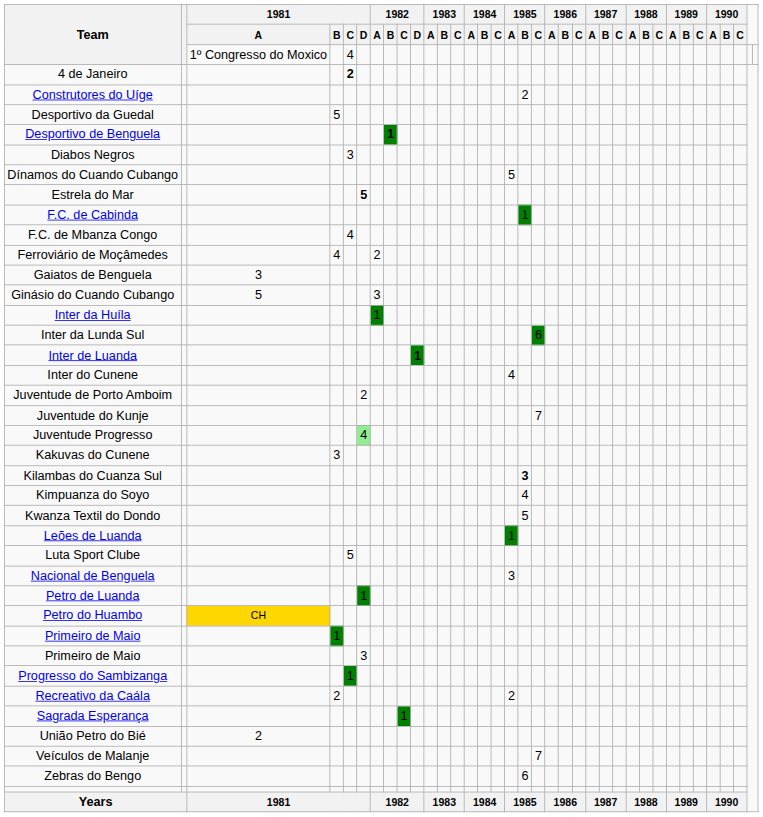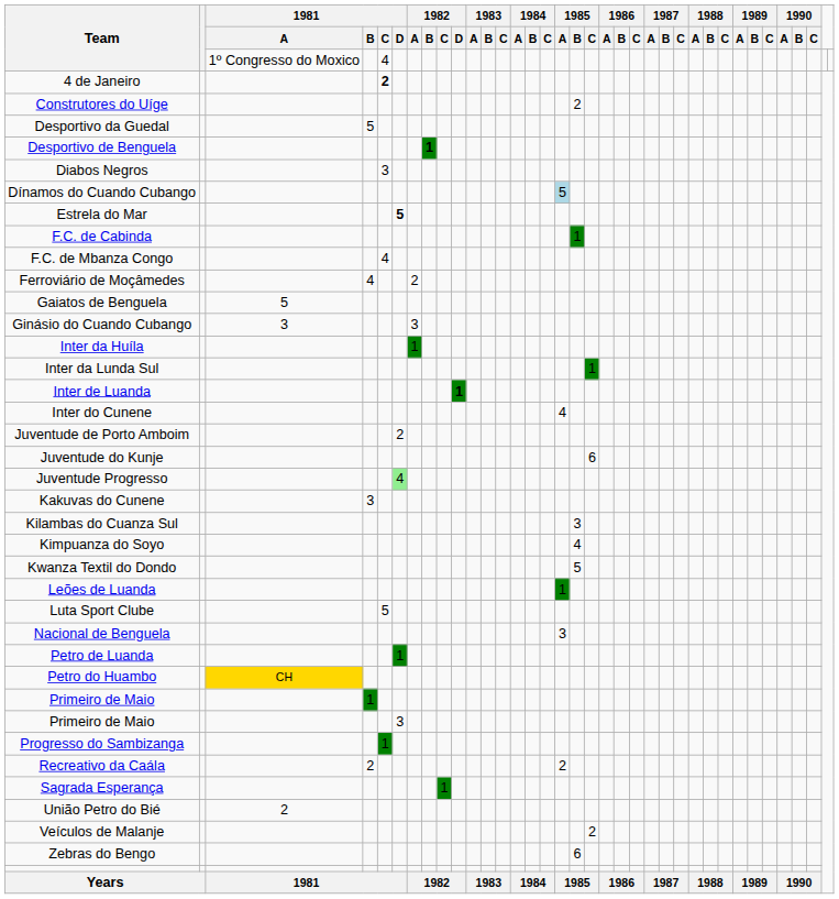 <table class="wikitable plainrowheaders sortable" style="text-align:center">
 <tr>
 <th rowspan="3">Team</th>
 <th rowspan="3"><small></small></th>
 <th scope="col" colspan="4"><small>1981</small></th>
 <th scope="col" colspan="4"><small>1982</small></th>
 <th scope="col" colspan="3"><small>1983</small></th>
 <th scope="col" colspan="3"><small>1984</small></th>
 <th scope="col" colspan="3"><small>1985</small></th>
 <th scope="col" colspan="3"><small>1986</small></th>
 <th scope="col" colspan="3"><small>1987</small></th>
 <th scope="col" colspan="3"><small>1988</small></th>
 <th scope="col" colspan="3"><small>1989</small></th>
 <th scope="col" colspan="3"><small>1990</small></th>
 </tr>
 <tr>
 <th colspan="1"><small>A</small></th>
 <th colspan="1"><small>B</small></th>
 <th colspan="1"><small>C</small></th>
 <th colspan="1"><small>D</small></th>
 <th colspan="1"><small>A</small></th>
 <th colspan="1"><small>B</small></th>
 <th colspan="1"><small>C</small></th>
 <th colspan="1"><small>D</small></th>
 <th colspan="1"><small>A</small></th>
 <th colspan="1"><small>B</small></th>
 <th colspan="1"><small>C</small></th>
 <th colspan="1"><small>A</small></th>
 <th colspan="1"><small>B</small></th>
 <th colspan="1"><small>C</small></th>
 <th colspan="1"><small>A</small></th>
 <th colspan="1"><small>B</small></th>
 <th colspan="1"><small>C</small></th>
 <th colspan="1"><small>A</small></th>
 <th colspan="1"><small>B</small></th>
 <th colspan="1"><small>C</small></th>
 <th colspan="1"><small>A</small></th>
 <th colspan="1"><small>B</small></th>
 <th colspan="1"><small>C</small></th>
 <th colspan="1"><small>A</small></th>
 <th colspan="1"><small>B</small></th>
 <th colspan="1"><small>C</small></th>
 <th colspan="1"><small>A</small></th>
 <th colspan="1"><small>B</small></th>
 <th colspan="1"><small>C</small></th>
 <th colspan="1"><small>A</small></th>
 <th colspan="1"><small>B</small></th>
 <th colspan="1"><small>C</small></th>
 </tr>
 <tr>
 <td>1º Congresso do Moxico</td>
 <td><small></small></td>
 <td>4</td>
 <td></td>
 <td></td>
 <td></td>
 <td></td>
 <td></td>
 <td></td>
 <td></td>
 <td></td>
 <td></td>
 <td></td>
 <td></td>
 <td></td>
 <td></td>
 <td></td>
 <td></td>
 <td></td>
 <td></td>
 <td></td>
 <td></td>
 <td></td>
 <td></td>
 <td></td>
 <td></td>
 <td></td>
 <td></td>
 <td></td>
 <td></td>
 <td></td>
 <td></td>
 <td></td>
 <td></td>
 </tr>
 <tr>
 <td>4 de Janeiro</td>
 <td><small></small></td>
 <td></td>
 <td></td>
 <td><strong>2</strong></td>
 <td></td>
 <td></td>
 <td></td>
 <td></td>
 <td></td>
 <td></td>
 <td></td>
 <td></td>
 <td></td>
 <td></td>
 <td></td>
 <td></td>
 <td></td>
 <td></td>
 <td></td>
 <td></td>
 <td></td>
 <td></td>
 <td></td>
 <td></td>
 <td></td>
 <td></td>
 <td></td>
 <td></td>
 <td></td>
 <td></td>
 <td></td>
 <td></td>
 <td></td>
 </tr>
 <tr>
 <td><a href='#'>Construtores do Uíge</a></td>
 <td><small></small></td>
 <td></td>
 <td></td>
 <td></td>
 <td></td>
 <td></td>
 <td></td>
 <td></td>
 <td></td>
 <td></td>
 <td></td>
 <td></td>
 <td></td>
 <td></td>
 <td></td>
 <td></td>
 <td>2</td>
 <td></td>
 <td></td>
 <td></td>
 <td></td>
 <td></td>
 <td></td>
 <td></td>
 <td></td>
 <td></td>
 <td></td>
 <td></td>
 <td></td>
 <td></td>
 <td></td>
 <td></td>
 <td></td>
 </tr>
 <tr>
 <td>Desportivo da Guedal</td>
 <td><small></small></td>
 <td></td>
 <td>5</td>
 <td></td>
 <td></td>
 <td></td>
 <td></td>
 <td></td>
 <td></td>
 <td></td>
 <td></td>
 <td></td>
 <td></td>
 <td></td>
 <td></td>
 <td></td>
 <td></td>
 <td></td>
 <td></td>
 <td></td>
 <td></td>
 <td></td>
 <td></td>
 <td></td>
 <td></td>
 <td></td>
 <td></td>
 <td></td>
 <td></td>
 <td></td>
 <td></td>
 <td></td>
 <td></td>
 </tr>
 <tr>
 <td><a href='#'>Desportivo de Benguela</a></td>
 <td><small></small></td>
 <td></td>
 <td></td>
 <td></td>
 <td></td>
 <td></td>
 <td style="background:#008000;"><strong>1</strong></td>
 <td></td>
 <td></td>
 <td></td>
 <td></td>
 <td></td>
 <td></td>
 <td></td>
 <td></td>
 <td></td>
 <td></td>
 <td></td>
 <td></td>
 <td></td>
 <td></td>
 <td></td>
 <td></td>
 <td></td>
 <td></td>
 <td></td>
 <td></td>
 <td></td>
 <td></td>
 <td></td>
 <td></td>
 <td></td>
 <td></td>
 </tr>
 <tr>
 <td>Diabos Negros</td>
 <td><small></small></td>
 <td></td>
 <td></td>
 <td>3</td>
 <td></td>
 <td></td>
 <td></td>
 <td></td>
 <td></td>
 <td></td>
 <td></td>
 <td></td>
 <td></td>
 <td></td>
 <td></td>
 <td></td>
 <td></td>
 <td></td>
 <td></td>
 <td></td>
 <td></td>
 <td></td>
 <td></td>
 <td></td>
 <td></td>
 <td></td>
 <td></td>
 <td></td>
 <td></td>
 <td></td>
 <td></td>
 <td></td>
 <td></td>
 </tr>
 <tr>
 <td>Dínamos do Cuando Cubango</td>
 <td><small></small></td>
 <td></td>
 <td></td>
 <td></td>
 <td></td>
 <td></td>
 <td></td>
 <td></td>
 <td></td>
 <td></td>
 <td></td>
 <td></td>
 <td></td>
 <td></td>
 <td></td>
-<td>5</td>
+<td style="background: lightblue;">5</td>
 <td></td>
 <td></td>
 <td></td>
 <td></td>
 <td></td>
 <td></td>
 <td></td>
 <td></td>
 <td></td>
 <td></td>
 <td></td>
 <td></td>
 <td></td>
 <td></td>
 <td></td>
 <td></td>
 <td></td>
 </tr>
 <tr>
 <td>Estrela do Mar</td>
 <td><small></small></td>
 <td></td>
 <td></td>
 <td></td>
 <td><strong>5</strong></td>
 <td></td>
 <td></td>
 <td></td>
 <td></td>
 <td></td>
 <td></td>
 <td></td>
 <td></td>
 <td></td>
 <td></td>
 <td></td>
 <td></td>
 <td></td>
 <td></td>
 <td></td>
 <td></td>
 <td></td>
 <td></td>
 <td></td>
 <td></td>
 <td></td>
 <td></td>
 <td></td>
 <td></td>
 <td></td>
 <td></td>
 <td></td>
 <td></td>
 </tr>
 <tr>
 <td><a href='#'>F.C. de Cabinda</a></td>
 <td><small></small></td>
 <td></td>
 <td></td>
 <td></td>
 <td></td>
 <td></td>
 <td></td>
 <td></td>
 <td></td>
 <td></td>
 <td></td>
 <td></td>
 <td></td>
 <td></td>
 <td></td>
 <td></td>
 <td style="background:#008000;">1</td>
 <td></td>
 <td></td>
 <td></td>
 <td></td>
 <td></td>
 <td></td>
 <td></td>
 <td></td>
 <td></td>
 <td></td>
 <td></td>
 <td></td>
 <td></td>
 <td></td>
 <td></td>
 <td></td>
 </tr>
 <tr>
 <td>F.C. de Mbanza Congo</td>
 <td><small></small></td>
 <td></td>
 <td></td>
 <td>4</td>
 <td></td>
 <td></td>
 <td></td>
 <td></td>
 <td></td>
 <td></td>
 <td></td>
 <td></td>
 <td></td>
 <td></td>
 <td></td>
 <td></td>
 <td></td>
 <td></td>
 <td></td>
 <td></td>
 <td></td>
 <td></td>
 <td></td>
 <td></td>
 <td></td>
 <td></td>
 <td></td>
 <td></td>
 <td></td>
 <td></td>
 <td></td>
 <td></td>
 <td></td>
 </tr>
 <tr>
 <td>Ferroviário de Moçâmedes</td>
 <td><small></small></td>
 <td></td>
 <td>4</td>
 <td></td>
 <td></td>
 <td>2</td>
 <td></td>
 <td></td>
 <td></td>
 <td></td>
 <td></td>
 <td></td>
 <td></td>
 <td></td>
 <td></td>
 <td></td>
 <td></td>
 <td></td>
 <td></td>
 <td></td>
 <td></td>
 <td></td>
 <td></td>
 <td></td>
 <td></td>
 <td></td>
 <td></td>
 <td></td>
 <td></td>
 <td></td>
 <td></td>
 <td></td>
 <td></td>
 </tr>
 <tr>
 <td>Gaiatos de Benguela</td>
 <td><small></small></td>
-<td>3</td>
+<td>5</td>
 <td></td>
 <td></td>
 <td></td>
 <td></td>
 <td></td>
 <td></td>
 <td></td>
 <td></td>
 <td></td>
 <td></td>
 <td></td>
 <td></td>
 <td></td>
 <td></td>
 <td></td>
 <td></td>
 <td></td>
 <td></td>
 <td></td>
 <td></td>
 <td></td>
 <td></td>
 <td></td>
 <td></td>
 <td></td>
 <td></td>
 <td></td>
 <td></td>
 <td></td>
 <td></td>
 <td></td>
 </tr>
 <tr>
 <td>Ginásio do Cuando Cubango</td>
 <td><small></small></td>
-<td>5</td>
+<td>3</td>
 <td></td>
 <td></td>
 <td></td>
 <td>3</td>
 <td></td>
 <td></td>
 <td></td>
 <td></td>
 <td></td>
 <td></td>
 <td></td>
 <td></td>
 <td></td>
 <td></td>
 <td></td>
 <td></td>
 <td></td>
 <td></td>
 <td></td>
 <td></td>
 <td></td>
 <td></td>
 <td></td>
 <td></td>
 <td></td>
 <td></td>
 <td></td>
 <td></td>
 <td></td>
 <td></td>
 <td></td>
 </tr>
 <tr>
 <td><a href='#'>Inter da Huíla</a></td>
 <td><small></small></td>
 <td></td>
 <td></td>
 <td></td>
 <td></td>
 <td style="background:#008000;">1</td>
 <td></td>
 <td></td>
 <td></td>
 <td></td>
 <td></td>
 <td></td>
 <td></td>
 <td></td>
 <td></td>
 <td></td>
 <td></td>
 <td></td>
 <td></td>
 <td></td>
 <td></td>
 <td></td>
 <td></td>
 <td></td>
 <td></td>
 <td></td>
 <td></td>
 <td></td>
 <td></td>
 <td></td>
 <td></td>
 <td></td>
 <td></td>
 </tr>
 <tr>
 <td>Inter da Lunda Sul</td>
 <td><small></small></td>
 <td></td>
 <td></td>
 <td></td>
 <td></td>
 <td></td>
 <td></td>
 <td></td>
 <td></td>
 <td></td>
 <td></td>
 <td></td>
 <td></td>
 <td></td>
 <td></td>
 <td></td>
 <td></td>
-<td style="background:#008000;">6</td>
+<td style="background:#008000;">1</td>
 <td></td>
 <td></td>
 <td></td>
 <td></td>
 <td></td>
 <td></td>
 <td></td>
 <td></td>
 <td></td>
 <td></td>
 <td></td>
 <td></td>
 <td></td>
 <td></td>
 <td></td>
 </tr>
 <tr>
 <td><a href='#'>Inter de Luanda</a></td>
 <td><small></small></td>
 <td></td>
 <td></td>
 <td></td>
 <td></td>
 <td></td>
 <td></td>
 <td></td>
 <td style="background:#008000;"><strong>1</strong></td>
 <td></td>
 <td></td>
 <td></td>
 <td></td>
 <td></td>
 <td></td>
 <td></td>
 <td></td>
 <td></td>
 <td></td>
 <td></td>
 <td></td>
 <td></td>
 <td></td>
 <td></td>
 <td></td>
 <td></td>
 <td></td>
 <td></td>
 <td></td>
 <td></td>
 <td></td>
 <td></td>
 <td></td>
 </tr>
 <tr>
 <td>Inter do Cunene</td>
 <td><small></small></td>
 <td></td>
 <td></td>
 <td></td>
 <td></td>
 <td></td>
 <td></td>
 <td></td>
 <td></td>
 <td></td>
 <td></td>
 <td></td>
 <td></td>
 <td></td>
 <td></td>
 <td>4</td>
 <td></td>
 <td></td>
 <td></td>
 <td></td>
 <td></td>
 <td></td>
 <td></td>
 <td></td>
 <td></td>
 <td></td>
 <td></td>
 <td></td>
 <td></td>
 <td></td>
 <td></td>
 <td></td>
 <td></td>
 </tr>
 <tr>
 <td>Juventude de Porto Amboim</td>
 <td><small></small></td>
 <td></td>
 <td></td>
 <td></td>
 <td>2</td>
 <td></td>
 <td></td>
 <td></td>
 <td></td>
 <td></td>
 <td></td>
 <td></td>
 <td></td>
 <td></td>
 <td></td>
 <td></td>
 <td></td>
 <td></td>
 <td></td>
 <td></td>
 <td></td>
 <td></td>
 <td></td>
 <td></td>
 <td></td>
 <td></td>
 <td></td>
 <td></td>
 <td></td>
 <td></td>
 <td></td>
 <td></td>
 <td></td>
 </tr>
 <tr>
 <td>Juventude do Kunje</td>
 <td><small></small></td>
 <td></td>
 <td></td>
 <td></td>
 <td></td>
 <td></td>
 <td></td>
 <td></td>
 <td></td>
 <td></td>
 <td></td>
 <td></td>
 <td></td>
 <td></td>
 <td></td>
 <td></td>
 <td></td>
-<td>7</td>
+<td>6</td>
 <td></td>
 <td></td>
 <td></td>
 <td></td>
 <td></td>
 <td></td>
 <td></td>
 <td></td>
 <td></td>
 <td></td>
 <td></td>
 <td></td>
 <td></td>
 <td></td>
 <td></td>
 </tr>
 <tr>
 <td>Juventude Progresso</td>
 <td><small></small></td>
 <td></td>
 <td></td>
 <td></td>
 <td style="background: lightgreen;">4</td>
 <td></td>
 <td></td>
 <td></td>
 <td></td>
 <td></td>
 <td></td>
 <td></td>
 <td></td>
 <td></td>
 <td></td>
 <td></td>
 <td></td>
 <td></td>
 <td></td>
 <td></td>
 <td></td>
 <td></td>
 <td></td>
 <td></td>
 <td></td>
 <td></td>
 <td></td>
 <td></td>
 <td></td>
 <td></td>
 <td></td>
 <td></td>
 <td></td>
 </tr>
 <tr>
 <td>Kakuvas do Cunene</td>
 <td><small></small></td>
 <td></td>
 <td>3</td>
 <td></td>
 <td></td>
 <td></td>
 <td></td>
 <td></td>
 <td></td>
 <td></td>
 <td></td>
 <td></td>
 <td></td>
 <td></td>
 <td></td>
 <td></td>
 <td></td>
 <td></td>
 <td></td>
 <td></td>
 <td></td>
 <td></td>
 <td></td>
 <td></td>
 <td></td>
 <td></td>
 <td></td>
 <td></td>
 <td></td>
 <td></td>
 <td></td>
 <td></td>
 <td></td>
 </tr>
 <tr>
 <td>Kilambas do Cuanza Sul</td>
 <td><small></small></td>
 <td></td>
 <td></td>
 <td></td>
 <td></td>
 <td></td>
 <td></td>
 <td></td>
 <td></td>
 <td></td>
 <td></td>
 <td></td>
 <td></td>
 <td></td>
 <td></td>
 <td></td>
-<td><strong>3</strong></td>
+<td>3</td>
 <td></td>
 <td></td>
 <td></td>
 <td></td>
 <td></td>
 <td></td>
 <td></td>
 <td></td>
 <td></td>
 <td></td>
 <td></td>
 <td></td>
 <td></td>
 <td></td>
 <td></td>
 <td></td>
 </tr>
 <tr>
 <td>Kimpuanza do Soyo</td>
 <td><small></small></td>
 <td></td>
 <td></td>
 <td></td>
 <td></td>
 <td></td>
 <td></td>
 <td></td>
 <td></td>
 <td></td>
 <td></td>
 <td></td>
 <td></td>
 <td></td>
 <td></td>
 <td></td>
 <td>4</td>
 <td></td>
 <td></td>
 <td></td>
 <td></td>
 <td></td>
 <td></td>
 <td></td>
 <td></td>
 <td></td>
 <td></td>
 <td></td>
 <td></td>
 <td></td>
 <td></td>
 <td></td>
 <td></td>
 </tr>
 <tr>
 <td>Kwanza Textil do Dondo</td>
 <td><small></small></td>
 <td></td>
 <td></td>
 <td></td>
 <td></td>
 <td></td>
 <td></td>
 <td></td>
 <td></td>
 <td></td>
 <td></td>
 <td></td>
 <td></td>
 <td></td>
 <td></td>
 <td></td>
 <td>5</td>
 <td></td>
 <td></td>
 <td></td>
 <td></td>
 <td></td>
 <td></td>
 <td></td>
 <td></td>
 <td></td>
 <td></td>
 <td></td>
 <td></td>
 <td></td>
 <td></td>
 <td></td>
 <td></td>
 </tr>
 <tr>
 <td><a href='#'>Leões de Luanda</a></td>
 <td><small></small></td>
 <td></td>
 <td></td>
 <td></td>
 <td></td>
 <td></td>
 <td></td>
 <td></td>
 <td></td>
 <td></td>
 <td></td>
 <td></td>
 <td></td>
 <td></td>
 <td></td>
 <td style="background:#008000;">1</td>
 <td></td>
 <td></td>
 <td></td>
 <td></td>
 <td></td>
 <td></td>
 <td></td>
 <td></td>
 <td></td>
 <td></td>
 <td></td>
 <td></td>
 <td></td>
 <td></td>
 <td></td>
 <td></td>
 <td></td>
 </tr>
 <tr>
 <td>Luta Sport Clube</td>
 <td><small></small></td>
 <td></td>
 <td></td>
 <td>5</td>
 <td></td>
 <td></td>
 <td></td>
 <td></td>
 <td></td>
 <td></td>
 <td></td>
 <td></td>
 <td></td>
 <td></td>
 <td></td>
 <td></td>
 <td></td>
 <td></td>
 <td></td>
 <td></td>
 <td></td>
 <td></td>
 <td></td>
 <td></td>
 <td></td>
 <td></td>
 <td></td>
 <td></td>
 <td></td>
 <td></td>
 <td></td>
 <td></td>
 <td></td>
 </tr>
 <tr>
 <td><a href='#'>Nacional de Benguela</a></td>
 <td><small></small></td>
 <td></td>
 <td></td>
 <td></td>
 <td></td>
 <td></td>
 <td></td>
 <td></td>
 <td></td>
 <td></td>
 <td></td>
 <td></td>
 <td></td>
 <td></td>
 <td></td>
 <td>3</td>
 <td></td>
 <td></td>
 <td></td>
 <td></td>
 <td></td>
 <td></td>
 <td></td>
 <td></td>
 <td></td>
 <td></td>
 <td></td>
 <td></td>
 <td></td>
 <td></td>
 <td></td>
 <td></td>
 <td></td>
 </tr>
 <tr>
 <td><a href='#'>Petro de Luanda</a></td>
 <td><small></small></td>
 <td></td>
 <td></td>
 <td></td>
 <td style="background:#008000;">1</td>
 <td></td>
 <td></td>
 <td></td>
 <td></td>
 <td></td>
 <td></td>
 <td></td>
 <td></td>
 <td></td>
 <td></td>
 <td></td>
 <td></td>
 <td></td>
 <td></td>
 <td></td>
 <td></td>
 <td></td>
 <td></td>
 <td></td>
 <td></td>
 <td></td>
 <td></td>
 <td></td>
 <td></td>
 <td></td>
 <td></td>
 <td></td>
 <td></td>
 </tr>
 <tr>
 <td><a href='#'>Petro do Huambo</a></td>
 <td><small></small></td>
 <td style="background:gold;" data-sort-value="1"><small>CH</small></td>
 <td></td>
 <td></td>
 <td></td>
 <td></td>
 <td></td>
 <td></td>
 <td></td>
 <td></td>
 <td></td>
 <td></td>
 <td></td>
 <td></td>
 <td></td>
 <td></td>
 <td></td>
 <td></td>
 <td></td>
 <td></td>
 <td></td>
 <td></td>
 <td></td>
 <td></td>
 <td></td>
 <td></td>
 <td></td>
 <td></td>
 <td></td>
 <td></td>
 <td></td>
 <td></td>
 <td></td>
 </tr>
 <tr>
 <td><a href='#'>Primeiro de Maio</a></td>
 <td><small></small></td>
 <td></td>
 <td style="background:#008000;">1</td>
 <td></td>
 <td></td>
 <td></td>
 <td></td>
 <td></td>
 <td></td>
 <td></td>
 <td></td>
 <td></td>
 <td></td>
 <td></td>
 <td></td>
 <td></td>
 <td></td>
 <td></td>
 <td></td>
 <td></td>
 <td></td>
 <td></td>
 <td></td>
 <td></td>
 <td></td>
 <td></td>
 <td></td>
 <td></td>
 <td></td>
 <td></td>
 <td></td>
 <td></td>
 <td></td>
 </tr>
 <tr>
 <td>Primeiro de Maio</td>
 <td><small></small></td>
 <td></td>
 <td></td>
 <td></td>
 <td>3</td>
 <td></td>
 <td></td>
 <td></td>
 <td></td>
 <td></td>
 <td></td>
 <td></td>
 <td></td>
 <td></td>
 <td></td>
 <td></td>
 <td></td>
 <td></td>
 <td></td>
 <td></td>
 <td></td>
 <td></td>
 <td></td>
 <td></td>
 <td></td>
 <td></td>
 <td></td>
 <td></td>
 <td></td>
 <td></td>
 <td></td>
 <td></td>
 <td></td>
 </tr>
 <tr>
 <td><a href='#'>Progresso do Sambizanga</a></td>
 <td><small></small></td>
 <td></td>
 <td></td>
 <td style="background:#008000;">1</td>
 <td></td>
 <td></td>
 <td></td>
 <td></td>
 <td></td>
 <td></td>
 <td></td>
 <td></td>
 <td></td>
 <td></td>
 <td></td>
 <td></td>
 <td></td>
 <td></td>
 <td></td>
 <td></td>
 <td></td>
 <td></td>
 <td></td>
 <td></td>
 <td></td>
 <td></td>
 <td></td>
 <td></td>
 <td></td>
 <td></td>
 <td></td>
 <td></td>
 <td></td>
 </tr>
 <tr>
 <td><a href='#'>Recreativo da Caála</a></td>
 <td><small></small></td>
 <td></td>
 <td>2</td>
 <td></td>
 <td></td>
 <td></td>
 <td></td>
 <td></td>
 <td></td>
 <td></td>
 <td></td>
 <td></td>
 <td></td>
 <td></td>
 <td></td>
 <td>2</td>
 <td></td>
 <td></td>
 <td></td>
 <td></td>
 <td></td>
 <td></td>
 <td></td>
 <td></td>
 <td></td>
 <td></td>
 <td></td>
 <td></td>
 <td></td>
 <td></td>
 <td></td>
 <td></td>
 <td></td>
 </tr>
 <tr>
 <td><a href='#'>Sagrada Esperança</a></td>
 <td><small></small></td>
 <td></td>
 <td></td>
 <td></td>
 <td></td>
 <td></td>
 <td></td>
 <td style="background:#008000;">1</td>
 <td></td>
 <td></td>
 <td></td>
 <td></td>
 <td></td>
 <td></td>
 <td></td>
 <td></td>
 <td></td>
 <td></td>
 <td></td>
 <td></td>
 <td></td>
 <td></td>
 <td></td>
 <td></td>
 <td></td>
 <td></td>
 <td></td>
 <td></td>
 <td></td>
 <td></td>
 <td></td>
 <td></td>
 <td></td>
 </tr>
 <tr>
 <td>União Petro do Bié</td>
 <td><small></small></td>
 <td>2</td>
 <td></td>
 <td></td>
 <td></td>
 <td></td>
 <td></td>
 <td></td>
 <td></td>
 <td></td>
 <td></td>
 <td></td>
 <td></td>
 <td></td>
 <td></td>
 <td></td>
 <td></td>
 <td></td>
 <td></td>
 <td></td>
 <td></td>
 <td></td>
 <td></td>
 <td></td>
 <td></td>
 <td></td>
 <td></td>
 <td></td>
 <td></td>
 <td></td>
 <td></td>
 <td></td>
 <td></td>
 </tr>
 <tr>
 <td>Veículos de Malanje</td>
 <td><small></small></td>
 <td></td>
 <td></td>
 <td></td>
 <td></td>
 <td></td>
 <td></td>
 <td></td>
 <td></td>
 <td></td>
 <td></td>
 <td></td>
 <td></td>
 <td></td>
 <td></td>
 <td></td>
 <td></td>
-<td>7</td>
+<td>2</td>
 <td></td>
 <td></td>
 <td></td>
 <td></td>
 <td></td>
 <td></td>
 <td></td>
 <td></td>
 <td></td>
 <td></td>
 <td></td>
 <td></td>
 <td></td>
 <td></td>
 <td></td>
 </tr>
 <tr>
 <td>Zebras do Bengo</td>
 <td><small></small></td>
 <td></td>
 <td></td>
 <td></td>
 <td></td>
 <td></td>
 <td></td>
 <td></td>
 <td></td>
 <td></td>
 <td></td>
 <td></td>
 <td></td>
 <td></td>
 <td></td>
 <td></td>
 <td>6</td>
 <td></td>
 <td></td>
 <td></td>
 <td></td>
 <td></td>
 <td></td>
 <td></td>
 <td></td>
 <td></td>
 <td></td>
 <td></td>
 <td></td>
 <td></td>
 <td></td>
 <td></td>
 <td></td>
 </tr>
 <tr>
 <td></td>
 <td></td>
 <td></td>
 <td></td>
 <td></td>
 <td></td>
 <td></td>
 <td></td>
 <td></td>
 <td></td>
 <td></td>
 <td></td>
 <td></td>
 <td></td>
 <td></td>
 <td></td>
 <td></td>
 <td></td>
 <td></td>
 <td></td>
 <td></td>
 <td></td>
 <td></td>
 <td></td>
 <td></td>
 <td></td>
 <td></td>
 <td></td>
 <td></td>
 <td></td>
 <td></td>
 <td></td>
 <td></td>
 <td></td>
 </tr>
 <tr>
 <th colspan=2>Years</th>
 <th colspan=4><small>1981</small></th>
 <th colspan=4><small>1982</small></th>
 <th colspan=3><small>1983</small></th>
 <th colspan=3><small>1984</small></th>
 <th colspan=3><small>1985</small></th>
 <th colspan=3><small>1986</small></th>
 <th colspan=3><small>1987</small></th>
 <th colspan=3><small>1988</small></th>
 <th colspan=3><small>1989</small></th>
 <th colspan=3><small>1990</small></th>
 </tr>
 </table>
